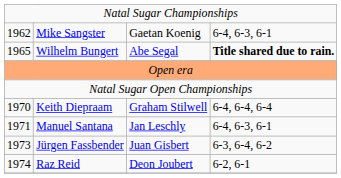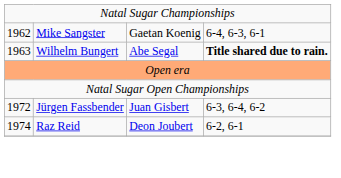 <table class="wikitable">
 <tr>
 <td colspan=4 align=center><em>Natal Sugar Championships</em></td>
 </tr>
 <tr>
 <td>1962</td>
 <td> <a href='#'>Mike Sangster</a></td>
 <td> Gaetan Koenig</td>
 <td>6-4, 6-3, 6-1</td>
 </tr>
 <tr>
-<td>1965</td>
+<td>1963</td>
 <td> <a href='#'>Wilhelm Bungert</a></td>
 <td> <a href='#'>Abe Segal</a></td>
 <td><strong>Title shared due to rain.</strong></td>
 </tr>
 <tr style=background-color:#ffaa77>
 <td colspan=4 align=center><em>Open era </em></td>
 </tr>
 <tr>
 <td colspan=4 align=center><em>Natal Sugar Open Championships</em></td>
 </tr>
 <tr>
-<td>1970</td>
-<td> <a href='#'>Keith Diepraam</a></td>
-<td> <a href='#'>Graham Stilwell</a></td>
-<td>6-4, 6-4, 6-4</td>
-</tr>
-<tr>
-<td>1971</td>
-<td> <a href='#'>Manuel Santana</a></td>
-<td> <a href='#'>Jan Leschly</a></td>
-<td>6-4, 6-3, 6-1</td>
-</tr>
-<tr>
-<td>1973</td>
+<td>1972</td>
 <td> <a href='#'>Jürgen Fassbender</a></td>
 <td> <a href='#'>Juan Gisbert</a></td>
 <td>6-3, 6-4, 6-2</td>
 </tr>
 <tr>
 <td>1974</td>
 <td> <a href='#'>Raz Reid</a></td>
 <td> <a href='#'>Deon Joubert</a></td>
 <td>6-2, 6-1</td>
 </tr>
 <tr>
 </tr>
 </table>
